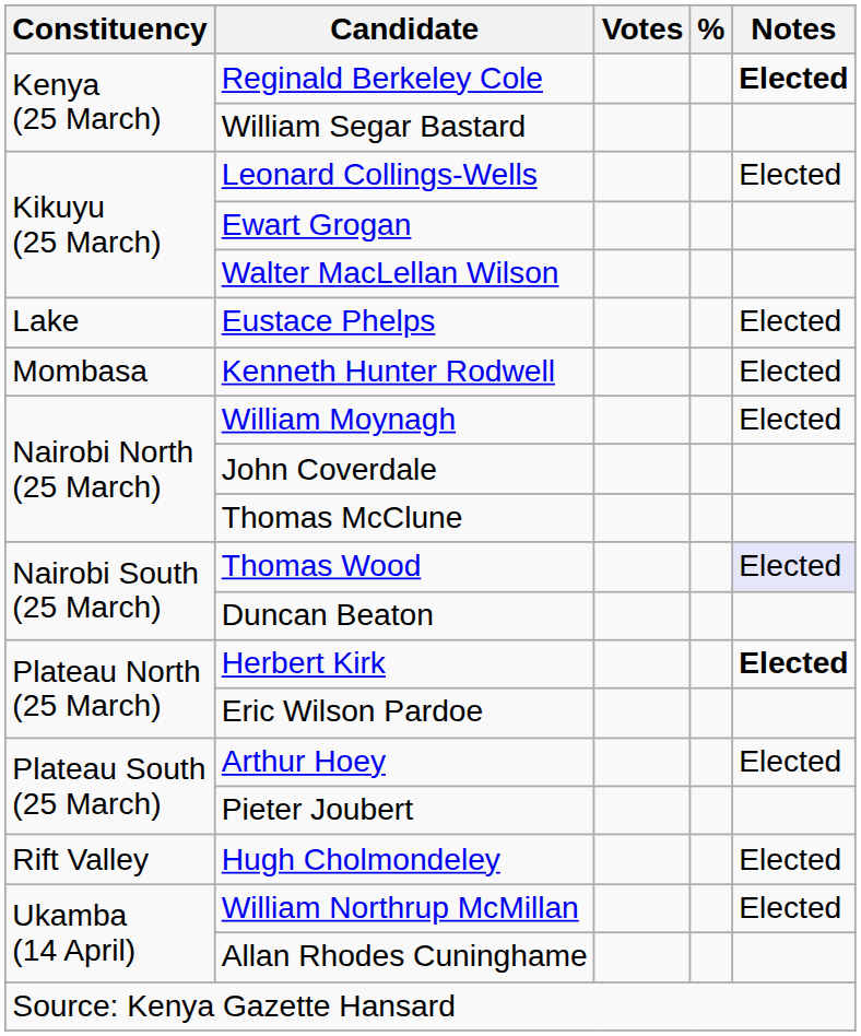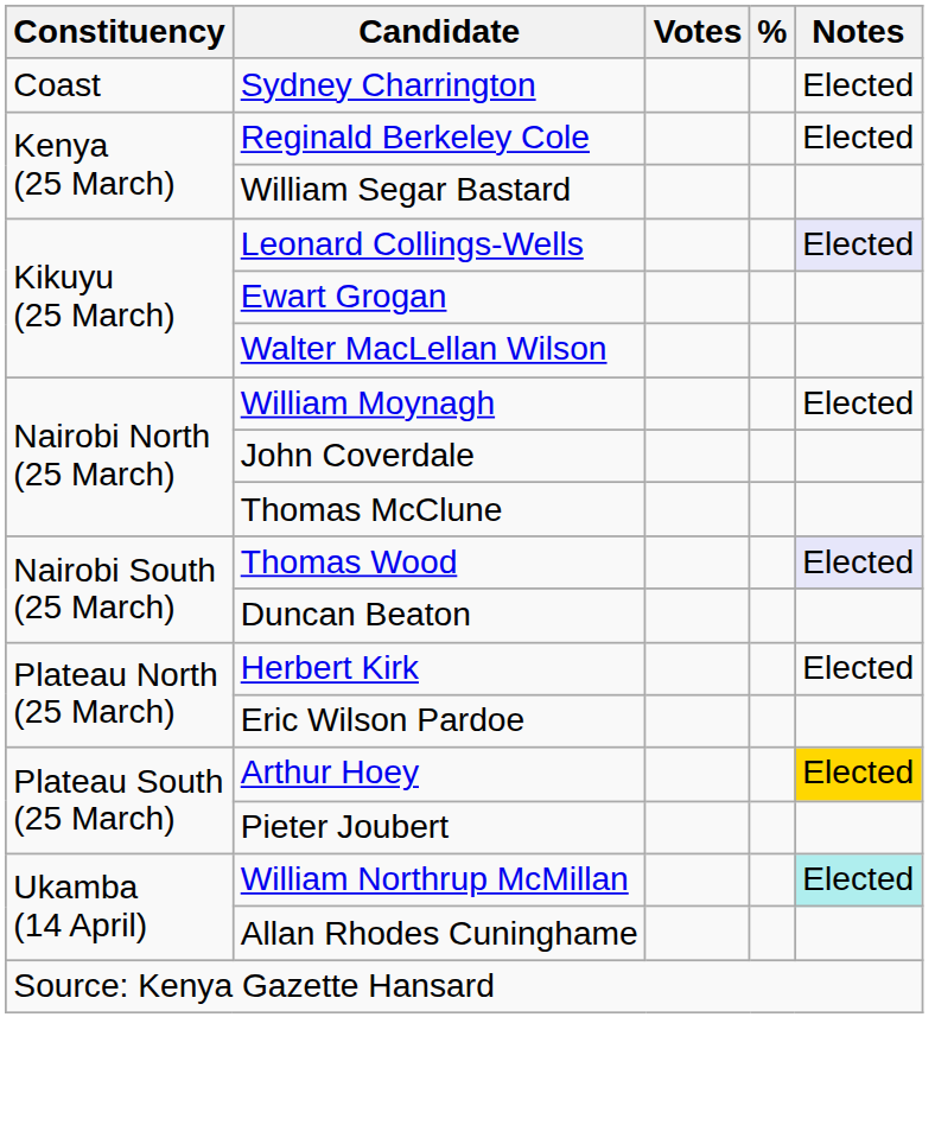 <table class=wikitable>
 <tr>
 <th>Constituency</th>
 <th>Candidate</th>
 <th>Votes</th>
 <th>%</th>
 <th>Notes</th>
 </tr>
 <tr>
+<td>Coast</td>
+<td><a href='#'>Sydney Charrington</a></td>
+<td></td>
+<td></td>
+<td>Elected</td>
+</tr>
+<tr>
 <td rowspan=2>Kenya<br>(25 March)</td>
 <td><a href='#'>Reginald Berkeley Cole</a></td>
 <td></td>
 <td></td>
-<td><strong>Elected</strong></td>
+<td>Elected</td>
 </tr>
 <tr>
 <td>William Segar Bastard</td>
 <td></td>
 <td></td>
 <td></td>
 </tr>
 <tr>
 <td rowspan=3>Kikuyu<br>(25 March)</td>
 <td><a href='#'>Leonard Collings-Wells</a></td>
 <td></td>
 <td></td>
-<td>Elected</td>
+<td style="background: lavender;">Elected</td>
 </tr>
 <tr>
 <td><a href='#'>Ewart Grogan</a></td>
 <td></td>
 <td></td>
 <td></td>
 </tr>
 <tr>
 <td><a href='#'>Walter MacLellan Wilson</a></td>
 <td></td>
 <td></td>
 <td></td>
-</tr>
-<tr>
-<td>Lake</td>
-<td><a href='#'>Eustace Phelps</a></td>
-<td></td>
-<td></td>
-<td>Elected</td>
-</tr>
-<tr>
-<td>Mombasa</td>
-<td><a href='#'>Kenneth Hunter Rodwell</a></td>
-<td></td>
-<td></td>
-<td>Elected</td>
 </tr>
 <tr>
 <td rowspan=3>Nairobi North<br>(25 March)</td>
 <td><a href='#'>William Moynagh</a></td>
 <td></td>
 <td></td>
 <td>Elected</td>
 </tr>
 <tr>
 <td>John Coverdale</td>
 <td></td>
 <td></td>
 <td></td>
 </tr>
 <tr>
 <td>Thomas McClune</td>
 <td></td>
 <td></td>
 <td></td>
 </tr>
 <tr>
 <td rowspan=2>Nairobi South<br>(25 March)</td>
 <td><a href='#'>Thomas Wood</a></td>
 <td></td>
 <td></td>
 <td style="background: lavender;">Elected</td>
 </tr>
 <tr>
 <td>Duncan Beaton</td>
 <td></td>
 <td></td>
 <td></td>
 </tr>
 <tr>
 <td rowspan=2>Plateau North<br>(25 March)</td>
 <td><a href='#'>Herbert Kirk</a></td>
 <td></td>
 <td></td>
-<td><strong>Elected</strong></td>
+<td>Elected</td>
 </tr>
 <tr>
 <td>Eric Wilson Pardoe</td>
 <td></td>
 <td></td>
 <td></td>
 </tr>
 <tr>
 <td rowspan=2>Plateau South<br>(25 March)</td>
 <td><a href='#'>Arthur Hoey</a></td>
 <td></td>
 <td></td>
-<td>Elected</td>
+<td style="background: gold;">Elected</td>
 </tr>
 <tr>
 <td>Pieter Joubert</td>
 <td></td>
 <td></td>
 <td></td>
 </tr>
 <tr>
-<td>Rift Valley</td>
-<td><a href='#'>Hugh Cholmondeley</a></td>
-<td></td>
-<td></td>
-<td>Elected</td>
-</tr>
-<tr>
 <td rowspan=2>Ukamba<br>(14 April)</td>
 <td><a href='#'>William Northrup McMillan</a></td>
 <td></td>
 <td></td>
-<td>Elected</td>
+<td style="background: paleturquoise;">Elected</td>
 </tr>
 <tr>
 <td>Allan Rhodes Cuninghame</td>
 <td></td>
 <td></td>
 <td></td>
 </tr>
 <tr>
 <td colspan=5>Source: Kenya Gazette Hansard</td>
 </tr>
 </table>
